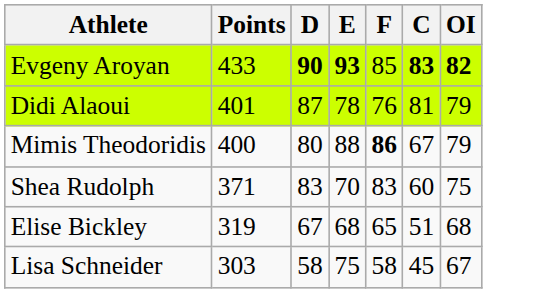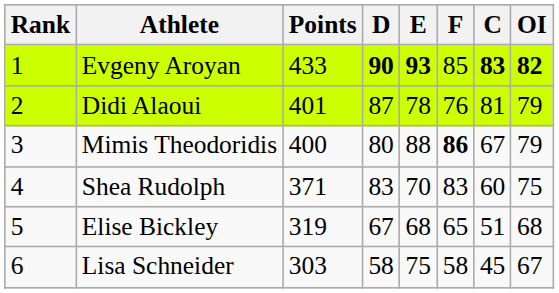 <table class="wikitable">
 <tr>
+<th>Rank</th>
 <th>Athlete</th>
 <th>Points</th>
 <th>D</th>
 <th>E</th>
 <th>F</th>
 <th>C</th>
 <th>OI</th>
 </tr>
 <tr>
+<td style="background:#CCFF00">1</td>
 <td style="background:#CCFF00"> Evgeny Aroyan</td>
 <td style="background:#CCFF00">433</td>
 <td style="background:#CCFF00"><strong>90</strong></td>
 <td style="background:#CCFF00"><strong>93</strong></td>
 <td style="background:#CCFF00">85</td>
 <td style="background:#CCFF00"><strong>83</strong></td>
 <td style="background:#CCFF00"><strong>82</strong></td>
 </tr>
 <tr>
+<td style="background:#CCFF00">2</td>
 <td style="background:#CCFF00"> Didi Alaoui</td>
 <td style="background:#CCFF00">401</td>
 <td style="background:#CCFF00">87</td>
 <td style="background:#CCFF00">78</td>
 <td style="background:#CCFF00">76</td>
 <td style="background:#CCFF00">81</td>
 <td style="background:#CCFF00">79</td>
 </tr>
 <tr>
+<td>3</td>
 <td> Mimis Theodoridis</td>
 <td>400</td>
 <td>80</td>
 <td>88</td>
 <td><strong>86</strong></td>
 <td>67</td>
 <td>79</td>
 </tr>
 <tr>
+<td>4</td>
 <td> Shea Rudolph</td>
 <td>371</td>
 <td>83</td>
 <td>70</td>
 <td>83</td>
 <td>60</td>
 <td>75</td>
 </tr>
 <tr>
+<td>5</td>
 <td> Elise Bickley</td>
 <td>319</td>
 <td>67</td>
 <td>68</td>
 <td>65</td>
 <td>51</td>
 <td>68</td>
 </tr>
 <tr>
+<td>6</td>
 <td> Lisa Schneider</td>
 <td>303</td>
 <td>58</td>
 <td>75</td>
 <td>58</td>
 <td>45</td>
 <td>67</td>
 </tr>
 </table>
